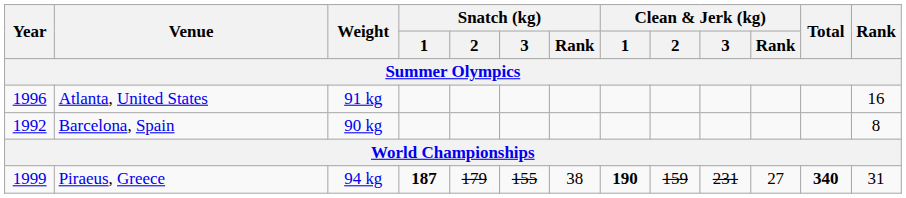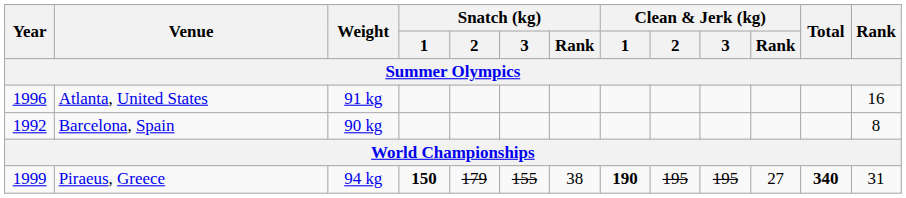 <table class="wikitable" style="text-align:center;">
 <tr>
 <th rowspan=2 width=40>Year</th>
 <th rowspan=2 width=250>Venue</th>
 <th rowspan=2 width=60>Weight</th>
 <th colspan=4>Snatch (kg)</th>
 <th colspan=4>Clean & Jerk (kg)</th>
 <th rowspan=2 width=40>Total</th>
 <th rowspan=2 width=40>Rank</th>
 </tr>
 <tr>
 <th width=40>1</th>
 <th width=40>2</th>
 <th width=40>3</th>
 <th width=40>Rank</th>
 <th width=40>1</th>
 <th width=40>2</th>
 <th width=40>3</th>
 <th width=40>Rank</th>
 </tr>
 <tr>
 <th colspan=13><a href='#'>Summer Olympics</a></th>
 </tr>
 <tr>
 <td><a href='#'>1996</a></td>
 <td align=left> <a href='#'>Atlanta</a>, <a href='#'>United States</a></td>
 <td><a href='#'>91 kg</a></td>
 <td></td>
 <td></td>
 <td></td>
 <td></td>
 <td></td>
 <td></td>
 <td></td>
 <td></td>
 <td></td>
 <td>16</td>
 </tr>
 <tr>
 <td><a href='#'>1992</a></td>
 <td align=left> <a href='#'>Barcelona</a>, <a href='#'>Spain</a></td>
 <td><a href='#'>90 kg</a></td>
 <td></td>
 <td></td>
 <td></td>
 <td></td>
 <td></td>
 <td></td>
 <td></td>
 <td></td>
 <td></td>
 <td>8</td>
 </tr>
 <tr>
 <th colspan=13><a href='#'>World Championships</a></th>
 </tr>
 <tr>
 <td><a href='#'>1999</a></td>
 <td align=left> <a href='#'>Piraeus</a>, <a href='#'>Greece</a></td>
 <td><a href='#'>94 kg</a></td>
-<td><strong>187</strong></td>
+<td><strong>150</strong></td>
 <td><s>179 </s></td>
 <td><s>155 </s></td>
 <td>38</td>
 <td><strong>190</strong></td>
-<td><s>159 </s></td>
-<td><s>231 </s></td>
+<td><s>195 </s></td>
+<td><s>195 </s></td>
 <td>27</td>
 <td><strong>340</strong></td>
 <td>31</td>
 </tr>
 </table>
